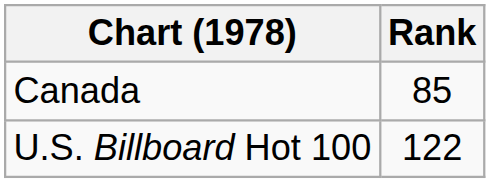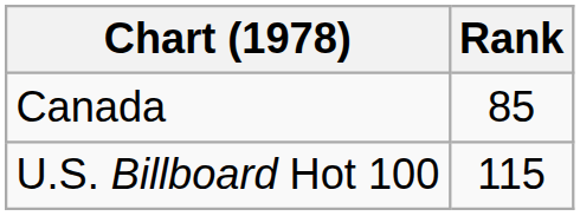 <table class="wikitable">
 <tr>
 <th align="left">Chart (1978)</th>
 <th style="text-align:center;">Rank</th>
 </tr>
 <tr>
 <td>Canada </td>
 <td style="text-align:center;">85</td>
 </tr>
 <tr>
 <td>U.S. <em>Billboard</em> Hot 100 </td>
-<td style="text-align:center;">122</td>
+<td style="text-align:center;">115</td>
 </tr>
 </table>
